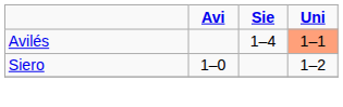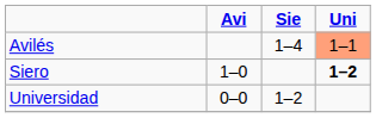 <table style="font-size: 90%; text-align: center" class="wikitable">
 <tr>
 <td width=165></td>
 <td align="center" width=40><strong><a href='#'>Avi</a></strong></td>
 <td width=40><strong><a href='#'>Sie</a></strong></td>
 <td width=40><strong><a href='#'>Uni</a></strong></td>
 </tr>
 <tr>
 <td align=left><a href='#'>Avilés</a></td>
 <td></td>
 <td> 1–4</td>
 <td style="background: lightsalmon;"> 1–1</td>
 </tr>
 <tr>
 <td align=left><a href='#'>Siero</a></td>
 <td> 1–0</td>
 <td></td>
+<td><strong> 1–2</strong></td>
+</tr>
+<tr>
+<td align=left><a href='#'>Universidad</a></td>
+<td> 0–0</td>
 <td> 1–2</td>
+<td></td>
 </tr>
 <tr>
 </tr>
 </table>
